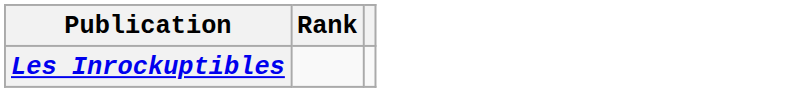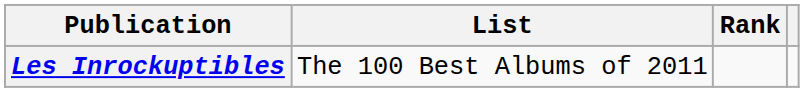 <table class="wikitable sortable plainrowheaders">
 <tr>
 <th scope="col">Publication</th>
+<th scope="col">List</th>
 <th scope="col">Rank</th>
 <th scope="col" class="unsortable"></th>
 </tr>
 <tr>
 <th scope="row"><em><a href='#'>Les Inrockuptibles</a></em></th>
+<td>The 100 Best Albums of 2011</td>
 <td></td>
 <td></td>
 </tr>
 </table>
